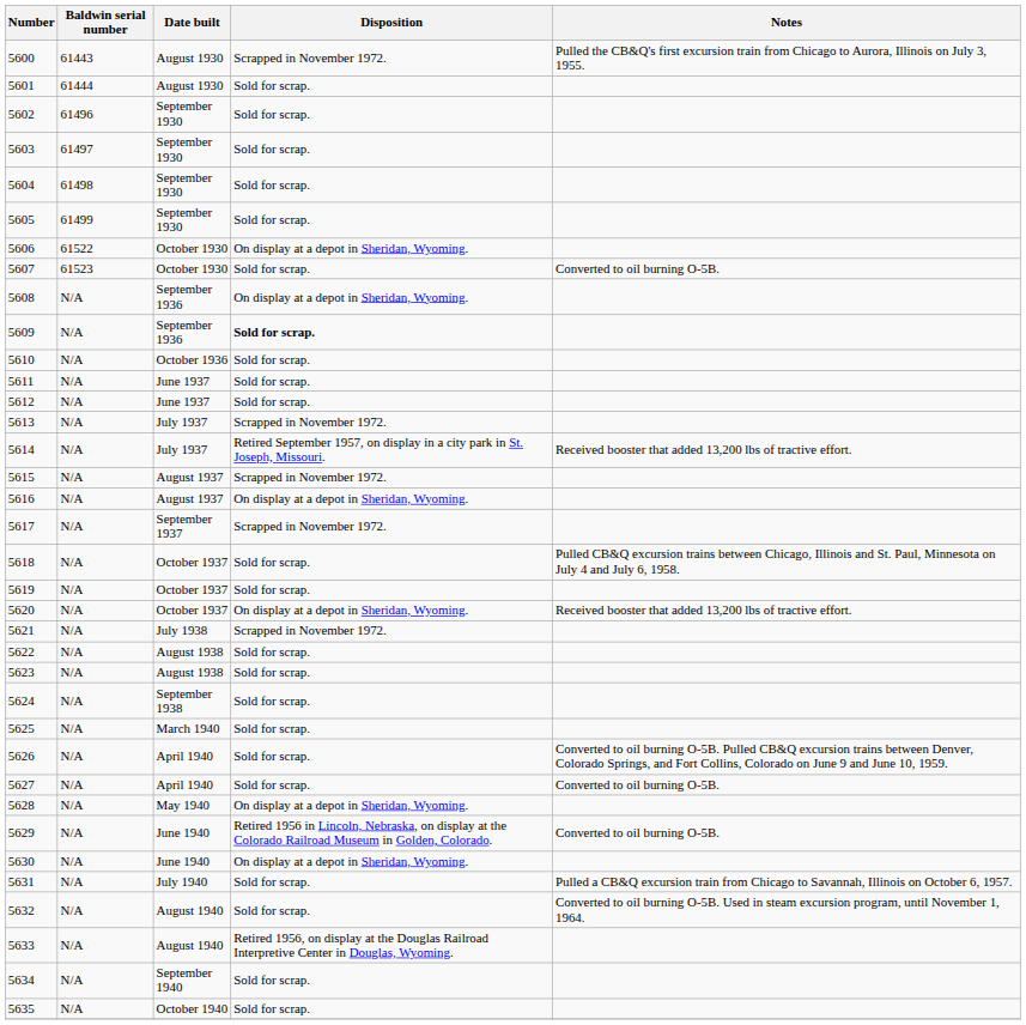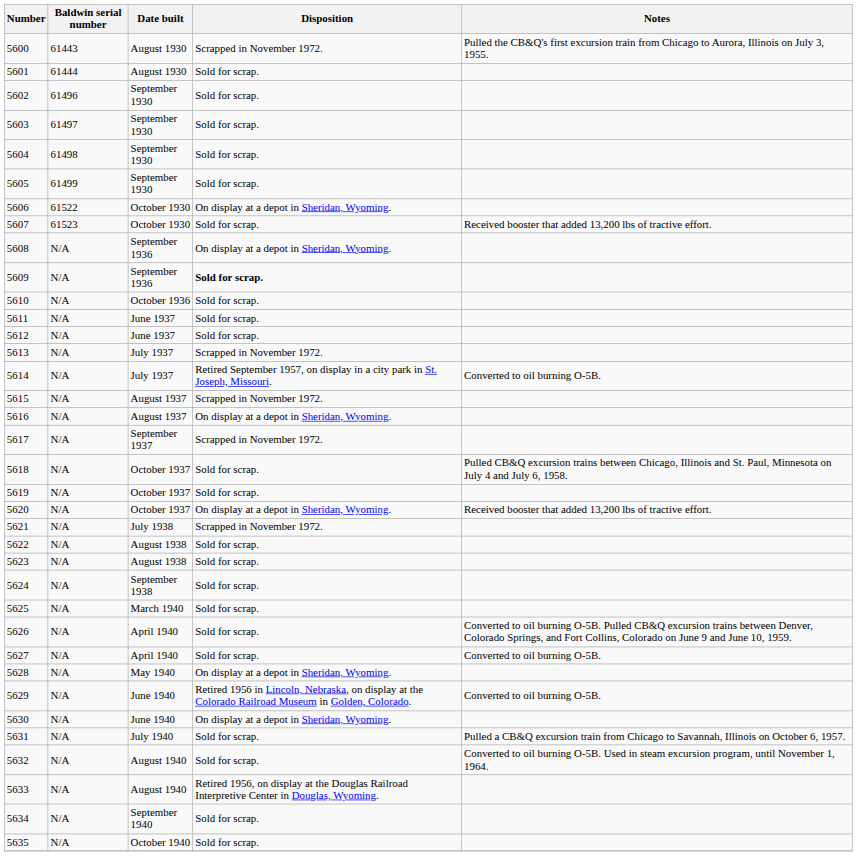 <table class="wikitable">
 <tr>
 <th>Number</th>
 <th>Baldwin serial number</th>
 <th>Date built</th>
 <th>Disposition</th>
 <th>Notes</th>
 </tr>
 <tr>
 <td>5600</td>
 <td>61443</td>
 <td>August 1930</td>
 <td>Scrapped in November 1972.</td>
 <td>Pulled the CB&Q's first excursion train from Chicago to Aurora, Illinois on July 3, 1955.</td>
 </tr>
 <tr>
 <td>5601</td>
 <td>61444</td>
 <td>August 1930</td>
 <td>Sold for scrap.</td>
 <td></td>
 </tr>
 <tr>
 <td>5602</td>
 <td>61496</td>
 <td>September 1930</td>
 <td>Sold for scrap.</td>
 <td></td>
 </tr>
 <tr>
 <td>5603</td>
 <td>61497</td>
 <td>September 1930</td>
 <td>Sold for scrap.</td>
 <td></td>
 </tr>
 <tr>
 <td>5604</td>
 <td>61498</td>
 <td>September 1930</td>
 <td>Sold for scrap.</td>
 <td></td>
 </tr>
 <tr>
 <td>5605</td>
 <td>61499</td>
 <td>September 1930</td>
 <td>Sold for scrap.</td>
 <td></td>
 </tr>
 <tr>
 <td>5606</td>
 <td>61522</td>
 <td>October 1930</td>
 <td>On display at a depot in <a href='#'>Sheridan, Wyoming</a>.</td>
 <td></td>
 </tr>
 <tr>
 <td>5607</td>
 <td>61523</td>
 <td>October 1930</td>
 <td>Sold for scrap.</td>
-<td>Converted to oil burning O-5B.</td>
+<td>Received booster that added 13,200 lbs of tractive effort.</td>
 </tr>
 <tr>
 <td>5608</td>
 <td>N/A</td>
 <td>September 1936</td>
 <td>On display at a depot in <a href='#'>Sheridan, Wyoming</a>.</td>
 <td></td>
 </tr>
 <tr>
 <td>5609</td>
 <td>N/A</td>
 <td>September 1936</td>
 <td><strong>Sold for scrap.</strong></td>
 <td></td>
 </tr>
 <tr>
 <td>5610</td>
 <td>N/A</td>
 <td>October 1936</td>
 <td>Sold for scrap.</td>
 <td></td>
 </tr>
 <tr>
 <td>5611</td>
 <td>N/A</td>
 <td>June 1937</td>
 <td>Sold for scrap.</td>
 <td></td>
 </tr>
 <tr>
 <td>5612</td>
 <td>N/A</td>
 <td>June 1937</td>
 <td>Sold for scrap.</td>
 <td></td>
 </tr>
 <tr>
 <td>5613</td>
 <td>N/A</td>
 <td>July 1937</td>
 <td>Scrapped in November 1972.</td>
 <td></td>
 </tr>
 <tr>
 <td>5614</td>
 <td>N/A</td>
 <td>July 1937</td>
 <td>Retired September 1957, on display in a city park in <a href='#'>St. Joseph, Missouri</a>.</td>
-<td>Received booster that added 13,200 lbs of tractive effort.</td>
+<td>Converted to oil burning O-5B.</td>
 </tr>
 <tr>
 <td>5615</td>
 <td>N/A</td>
 <td>August 1937</td>
 <td>Scrapped in November 1972.</td>
 <td></td>
 </tr>
 <tr>
 <td>5616</td>
 <td>N/A</td>
 <td>August 1937</td>
 <td>On display at a depot in <a href='#'>Sheridan, Wyoming</a>.</td>
 <td></td>
 </tr>
 <tr>
 <td>5617</td>
 <td>N/A</td>
 <td>September 1937</td>
 <td>Scrapped in November 1972.</td>
 <td></td>
 </tr>
 <tr>
 <td>5618</td>
 <td>N/A</td>
 <td>October 1937</td>
 <td>Sold for scrap.</td>
 <td>Pulled CB&Q excursion trains between Chicago, Illinois and St. Paul, Minnesota on July 4 and July 6, 1958.</td>
 </tr>
 <tr>
 <td>5619</td>
 <td>N/A</td>
 <td>October 1937</td>
 <td>Sold for scrap.</td>
 <td></td>
 </tr>
 <tr>
 <td>5620</td>
 <td>N/A</td>
 <td>October 1937</td>
 <td>On display at a depot in <a href='#'>Sheridan, Wyoming</a>.</td>
 <td>Received booster that added 13,200 lbs of tractive effort.</td>
 </tr>
 <tr>
 <td>5621</td>
 <td>N/A</td>
 <td>July 1938</td>
 <td>Scrapped in November 1972.</td>
 <td></td>
 </tr>
 <tr>
 <td>5622</td>
 <td>N/A</td>
 <td>August 1938</td>
 <td>Sold for scrap.</td>
 <td></td>
 </tr>
 <tr>
 <td>5623</td>
 <td>N/A</td>
 <td>August 1938</td>
 <td>Sold for scrap.</td>
 <td></td>
 </tr>
 <tr>
 <td>5624</td>
 <td>N/A</td>
 <td>September 1938</td>
 <td>Sold for scrap.</td>
 <td></td>
 </tr>
 <tr>
 <td>5625</td>
 <td>N/A</td>
 <td>March 1940</td>
 <td>Sold for scrap.</td>
 <td></td>
 </tr>
 <tr>
 <td>5626</td>
 <td>N/A</td>
 <td>April 1940</td>
 <td>Sold for scrap.</td>
 <td>Converted to oil burning O-5B. Pulled CB&Q excursion trains between Denver, Colorado Springs, and Fort Collins, Colorado on June 9 and June 10, 1959.</td>
 </tr>
 <tr>
 <td>5627</td>
 <td>N/A</td>
 <td>April 1940</td>
 <td>Sold for scrap.</td>
 <td>Converted to oil burning O-5B.</td>
 </tr>
 <tr>
 <td>5628</td>
 <td>N/A</td>
 <td>May 1940</td>
 <td>On display at a depot in <a href='#'>Sheridan, Wyoming</a>.</td>
 <td></td>
 </tr>
 <tr>
 <td>5629</td>
 <td>N/A</td>
 <td>June 1940</td>
 <td>Retired 1956 in <a href='#'>Lincoln, Nebraska</a>, on display at the <a href='#'>Colorado Railroad Museum</a> in <a href='#'>Golden, Colorado</a>.</td>
 <td>Converted to oil burning O-5B.</td>
 </tr>
 <tr>
 <td>5630</td>
 <td>N/A</td>
 <td>June 1940</td>
 <td>On display at a depot in <a href='#'>Sheridan, Wyoming</a>.</td>
 <td></td>
 </tr>
 <tr>
 <td>5631</td>
 <td>N/A</td>
 <td>July 1940</td>
 <td>Sold for scrap.</td>
 <td>Pulled a CB&Q excursion train from Chicago to Savannah, Illinois on October 6, 1957.</td>
 </tr>
 <tr>
 <td>5632</td>
 <td>N/A</td>
 <td>August 1940</td>
 <td>Sold for scrap.</td>
 <td>Converted to oil burning O-5B. Used in steam excursion program, until November 1, 1964.</td>
 </tr>
 <tr>
 <td>5633</td>
 <td>N/A</td>
 <td>August 1940</td>
 <td>Retired 1956, on display at the Douglas Railroad Interpretive Center in <a href='#'>Douglas, Wyoming</a>.</td>
 <td></td>
 </tr>
 <tr>
 <td>5634</td>
 <td>N/A</td>
 <td>September 1940</td>
 <td>Sold for scrap.</td>
 <td></td>
 </tr>
 <tr>
 <td>5635</td>
 <td>N/A</td>
 <td>October 1940</td>
 <td>Sold for scrap.</td>
 <td></td>
 </tr>
 <tr>
 </tr>
 </table>
